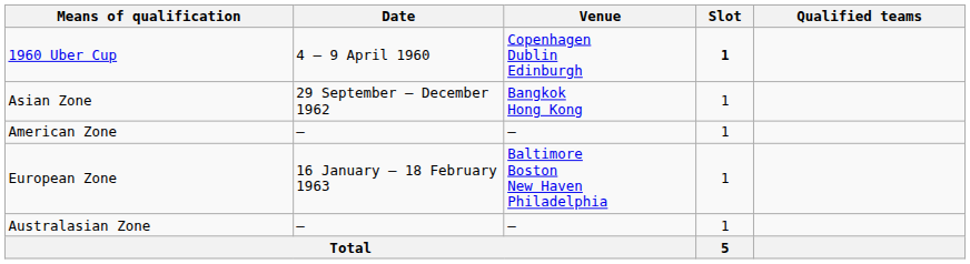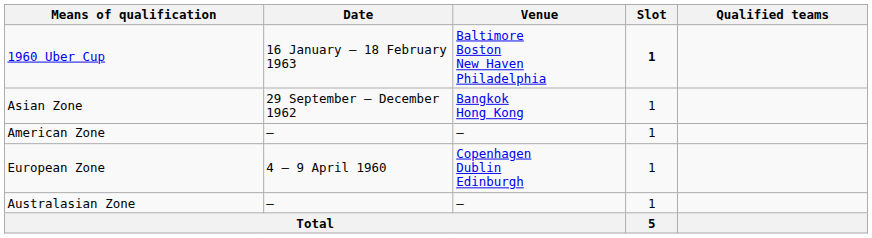 <table class="wikitable" width="900">
 <tr>
 <th width="30%">Means of qualification</th>
 <th width="22%">Date</th>
 <th width="20%">Venue</th>
 <th width="6%">Slot</th>
 <th width="22%">Qualified teams</th>
 </tr>
 <tr>
 <td><a href='#'>1960 Uber Cup</a></td>
-<td>4 – 9 April 1960</td>
-<td><a href='#'>Copenhagen</a><br><a href='#'>Dublin</a><br><a href='#'>Edinburgh</a></td>
+<td>16 January – 18 February 1963</td>
+<td><a href='#'>Baltimore</a><br><a href='#'>Boston</a><br><a href='#'>New Haven</a><br><a href='#'>Philadelphia</a></td>
 <td align="center"><strong>1</strong></td>
 <td></td>
 </tr>
 <tr>
 <td>Asian Zone</td>
 <td>29 September – December 1962</td>
 <td><a href='#'>Bangkok</a><br><a href='#'>Hong Kong</a></td>
 <td align="center">1</td>
 <td></td>
 </tr>
 <tr>
 <td>American Zone</td>
 <td>–</td>
 <td>–</td>
 <td align="center">1</td>
 <td></td>
 </tr>
 <tr>
 <td>European Zone</td>
-<td>16 January – 18 February 1963</td>
-<td><a href='#'>Baltimore</a><br><a href='#'>Boston</a><br><a href='#'>New Haven</a><br><a href='#'>Philadelphia</a></td>
+<td>4 – 9 April 1960</td>
+<td><a href='#'>Copenhagen</a><br><a href='#'>Dublin</a><br><a href='#'>Edinburgh</a></td>
 <td align="center">1</td>
 <td></td>
 </tr>
 <tr>
 <td>Australasian Zone</td>
 <td>–</td>
 <td>–</td>
 <td align="center">1</td>
 <td></td>
 </tr>
 <tr>
 <th colspan="3">Total</th>
 <th>5</th>
 <th></th>
 </tr>
 </table>
